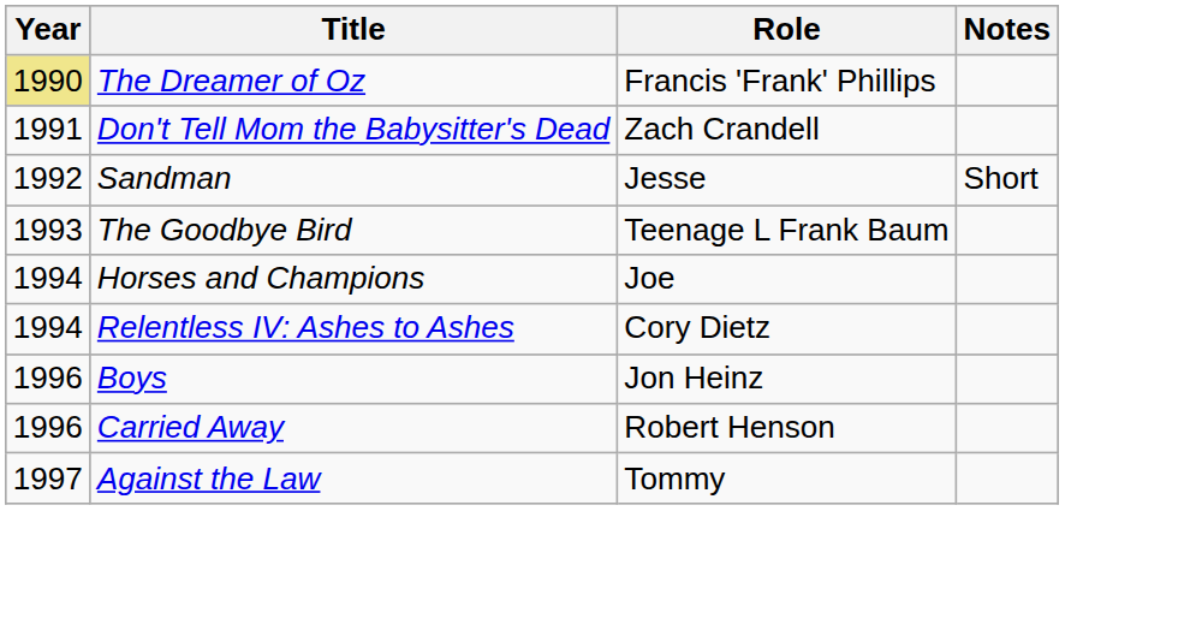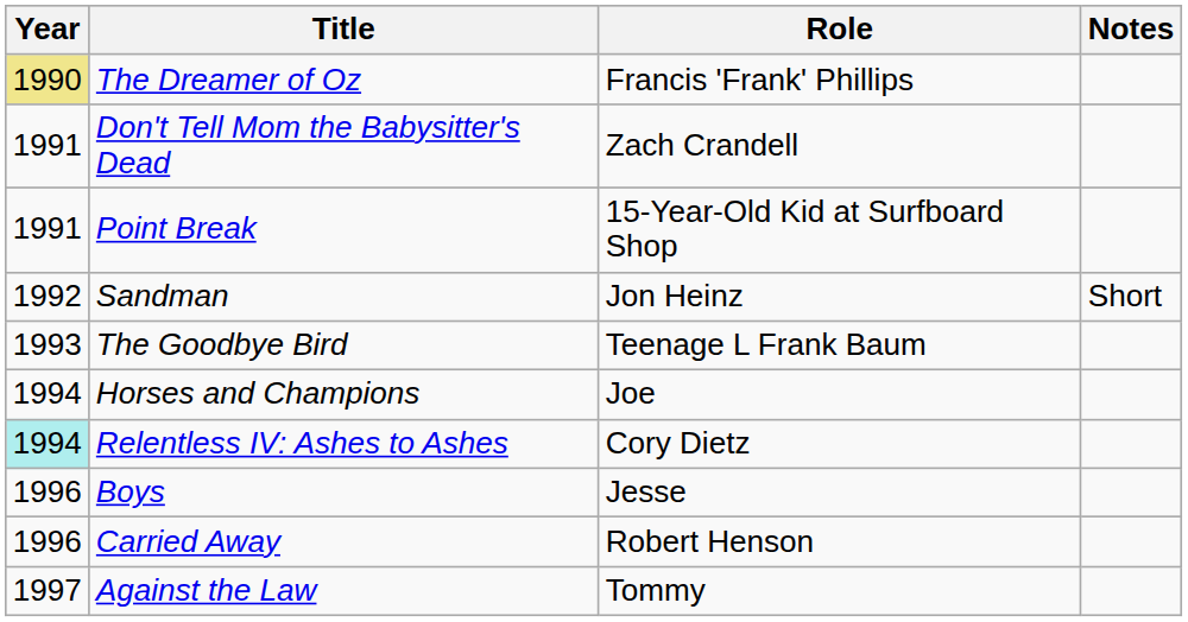 <table class="wikitable sortable">
 <tr>
 <th>Year</th>
 <th>Title</th>
 <th>Role</th>
 <th class="unsortable">Notes</th>
 </tr>
 <tr>
 <td style="background: khaki;">1990</td>
 <td><em><a href='#'>The Dreamer of Oz </a></em></td>
 <td>Francis 'Frank' Phillips</td>
 <td></td>
 </tr>
 <tr>
 <td>1991</td>
 <td><em><a href='#'>Don't Tell Mom the Babysitter's Dead</a></em></td>
 <td>Zach Crandell</td>
 <td></td>
 </tr>
 <tr>
+<td>1991</td>
+<td><em><a href='#'>Point Break</a></em></td>
+<td>15-Year-Old Kid at Surfboard Shop</td>
+<td></td>
+</tr>
+<tr>
 <td>1992</td>
 <td><em>Sandman</em></td>
-<td>Jesse</td>
+<td>Jon Heinz</td>
 <td>Short</td>
 </tr>
 <tr>
 <td>1993</td>
 <td><em>The Goodbye Bird</em></td>
 <td>Teenage L Frank Baum</td>
 <td></td>
 </tr>
 <tr>
 <td>1994</td>
 <td><em>Horses and Champions</em></td>
 <td>Joe</td>
 <td></td>
 </tr>
 <tr>
-<td>1994</td>
+<td style="background: paleturquoise;">1994</td>
 <td><em><a href='#'>Relentless IV: Ashes to Ashes</a></em></td>
 <td>Cory Dietz</td>
 <td></td>
 </tr>
 <tr>
 <td>1996</td>
 <td><em><a href='#'>Boys</a></em></td>
-<td>Jon Heinz</td>
+<td>Jesse</td>
 <td></td>
 </tr>
 <tr>
 <td>1996</td>
 <td><em><a href='#'>Carried Away</a></em></td>
 <td>Robert Henson</td>
 <td></td>
 </tr>
 <tr>
 <td>1997</td>
 <td><em><a href='#'>Against the Law</a></em></td>
 <td>Tommy</td>
 <td></td>
 </tr>
 </table>
